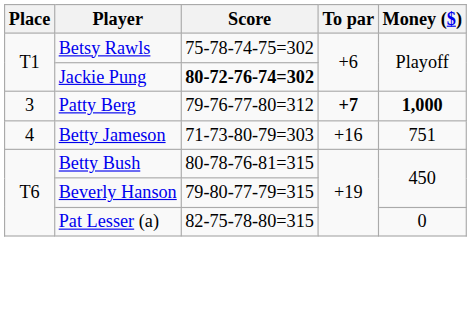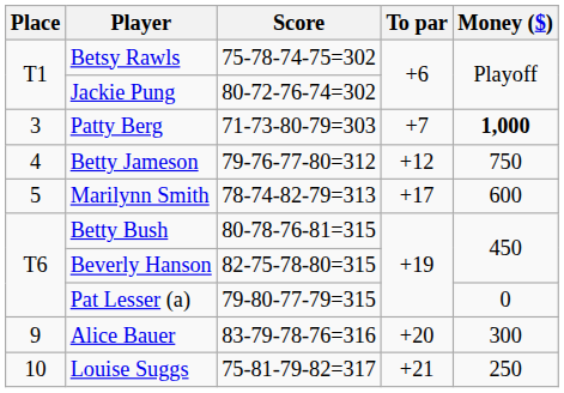 <table class="wikitable">
 <tr>
 <th>Place</th>
 <th>Player</th>
 <th>Score</th>
 <th>To par</th>
 <th>Money (<a href='#'>$</a>)</th>
 </tr>
 <tr>
 <td align=center rowspan=2>T1</td>
 <td> <a href='#'>Betsy Rawls</a></td>
 <td>75-78-74-75=302</td>
 <td align=center rowspan=2>+6</td>
 <td align=center rowspan=2>Playoff</td>
 </tr>
 <tr>
 <td> <a href='#'>Jackie Pung</a></td>
-<td><strong>80-72-76-74=302</strong></td>
+<td>80-72-76-74=302</td>
 </tr>
 <tr>
 <td align=center>3</td>
 <td> <a href='#'>Patty Berg</a></td>
-<td>79-76-77-80=312</td>
-<td align=center><strong>+7</strong></td>
+<td>71-73-80-79=303</td>
+<td align=center>+7</td>
 <td align=center><strong>1,000</strong></td>
 </tr>
 <tr>
 <td align=center>4</td>
 <td> <a href='#'>Betty Jameson</a></td>
-<td>71-73-80-79=303</td>
-<td align=center>+16</td>
-<td align=center>751</td>
+<td>79-76-77-80=312</td>
+<td align=center>+12</td>
+<td align=center>750</td>
+</tr>
+<tr>
+<td align=center>5</td>
+<td> <a href='#'>Marilynn Smith</a></td>
+<td>78-74-82-79=313</td>
+<td align=center>+17</td>
+<td align=center>600</td>
 </tr>
 <tr>
 <td align=center rowspan=3>T6</td>
 <td> <a href='#'>Betty Bush</a></td>
 <td>80-78-76-81=315</td>
 <td align=center rowspan=3>+19</td>
 <td align=center rowspan=2>450</td>
 </tr>
 <tr>
 <td> <a href='#'>Beverly Hanson</a></td>
-<td>79-80-77-79=315</td>
+<td>82-75-78-80=315</td>
 </tr>
 <tr>
 <td> <a href='#'>Pat Lesser</a> (a)</td>
-<td>82-75-78-80=315</td>
+<td>79-80-77-79=315</td>
 <td align=center>0</td>
 </tr>
+<tr>
+<td align=center>9</td>
+<td> <a href='#'>Alice Bauer</a></td>
+<td>83-79-78-76=316</td>
+<td align=center>+20</td>
+<td align=center>300</td>
+</tr>
+<tr>
+<td align=center>10</td>
+<td> <a href='#'>Louise Suggs</a></td>
+<td>75-81-79-82=317</td>
+<td align=center>+21</td>
+<td align=center>250</td>
+</tr>
 </table>
